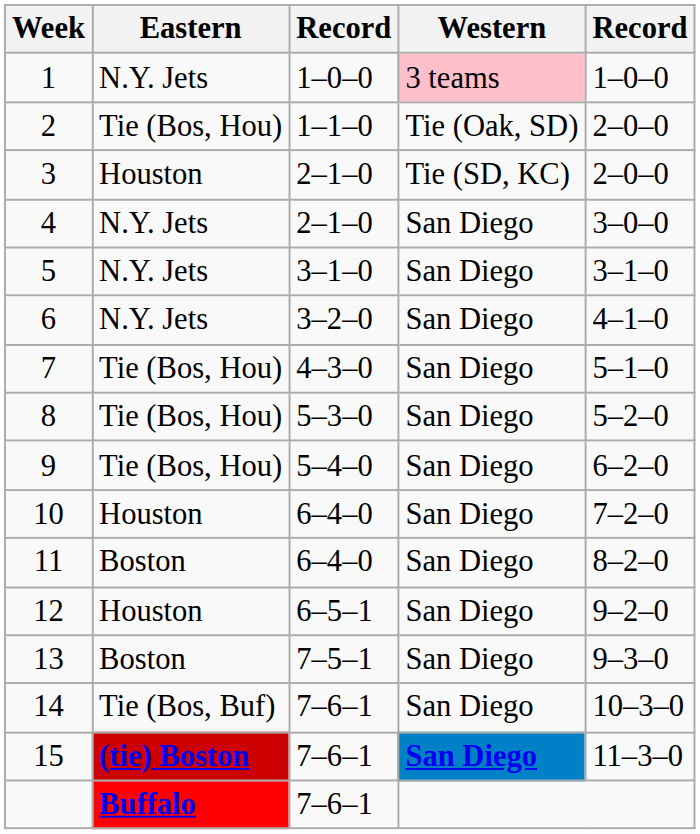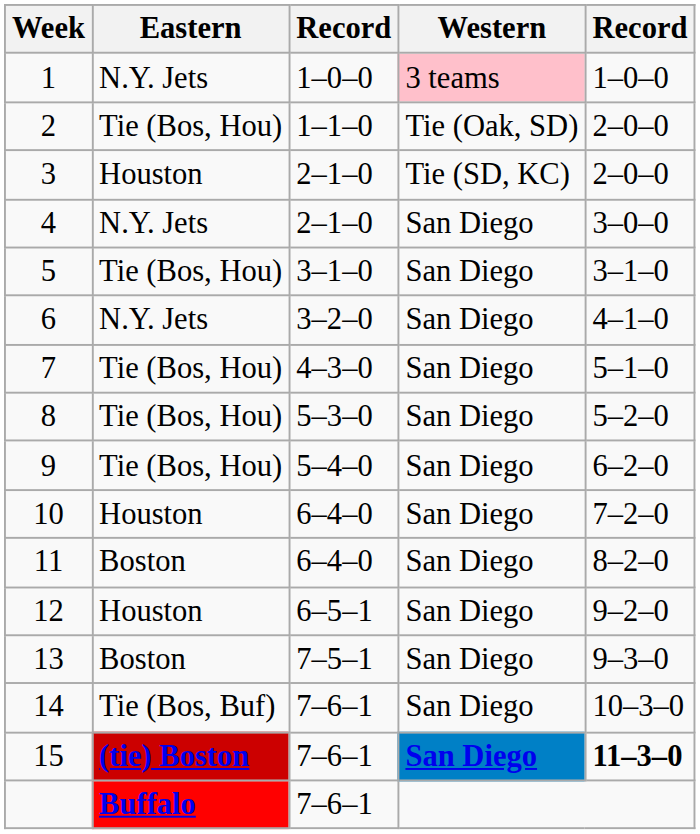 <table class="wikitable">
 <tr>
 <th>Week</th>
 <th>Eastern</th>
 <th>Record</th>
 <th>Western</th>
 <th>Record</th>
 </tr>
 <tr>
 <td align=center>1</td>
 <td>N.Y. Jets</td>
 <td>1–0–0</td>
 <td style="background: pink;">3 teams</td>
 <td>1–0–0</td>
 </tr>
 <tr>
 <td align=center>2</td>
 <td>Tie (Bos, Hou)</td>
 <td>1–1–0</td>
 <td>Tie (Oak, SD)</td>
 <td>2–0–0</td>
 </tr>
 <tr>
 <td align=center>3</td>
 <td>Houston</td>
 <td>2–1–0</td>
 <td>Tie (SD, KC)</td>
 <td>2–0–0</td>
 </tr>
 <tr>
 <td align=center>4</td>
 <td>N.Y. Jets</td>
 <td>2–1–0</td>
 <td>San Diego</td>
 <td>3–0–0</td>
 </tr>
 <tr>
 <td align=center>5</td>
-<td>N.Y. Jets</td>
+<td>Tie (Bos, Hou)</td>
 <td>3–1–0</td>
 <td>San Diego</td>
 <td>3–1–0</td>
 </tr>
 <tr>
 <td align=center>6</td>
 <td>N.Y. Jets</td>
 <td>3–2–0</td>
 <td>San Diego</td>
 <td>4–1–0</td>
 </tr>
 <tr>
 <td align=center>7</td>
 <td>Tie (Bos, Hou)</td>
 <td>4–3–0</td>
 <td>San Diego</td>
 <td>5–1–0</td>
 </tr>
 <tr>
 <td align=center>8</td>
 <td>Tie (Bos, Hou)</td>
 <td>5–3–0</td>
 <td>San Diego</td>
 <td>5–2–0</td>
 </tr>
 <tr>
 <td align=center>9</td>
 <td>Tie (Bos, Hou)</td>
 <td>5–4–0</td>
 <td>San Diego</td>
 <td>6–2–0</td>
 </tr>
 <tr>
 <td align=center>10</td>
 <td>Houston</td>
 <td>6–4–0</td>
 <td>San Diego</td>
 <td>7–2–0</td>
 </tr>
 <tr>
 <td align=center>11</td>
 <td>Boston</td>
 <td>6–4–0</td>
 <td>San Diego</td>
 <td>8–2–0</td>
 </tr>
 <tr>
 <td align=center>12</td>
 <td>Houston</td>
 <td>6–5–1</td>
 <td>San Diego</td>
 <td>9–2–0</td>
 </tr>
 <tr>
 <td align=center>13</td>
 <td>Boston</td>
 <td>7–5–1</td>
 <td>San Diego</td>
 <td>9–3–0</td>
 </tr>
 <tr>
 <td align=center>14</td>
 <td>Tie (Bos, Buf)</td>
 <td>7–6–1</td>
 <td>San Diego</td>
 <td>10–3–0</td>
 </tr>
 <tr>
 <td align=center>15</td>
 <td bgcolor="#CC0000"><strong><a href='#'><span>(tie) Boston</span></a></strong></td>
 <td>7–6–1</td>
 <td bgcolor="#0080C6"><strong><a href='#'><span>San Diego</span></a></strong></td>
-<td>11–3–0</td>
+<td><strong>11–3–0</strong></td>
 </tr>
 <tr>
 <td align=center></td>
 <td bgcolor="#ff0000"><strong><a href='#'><span>Buffalo</span></a></strong></td>
 <td>7–6–1</td>
 </tr>
 </table>
